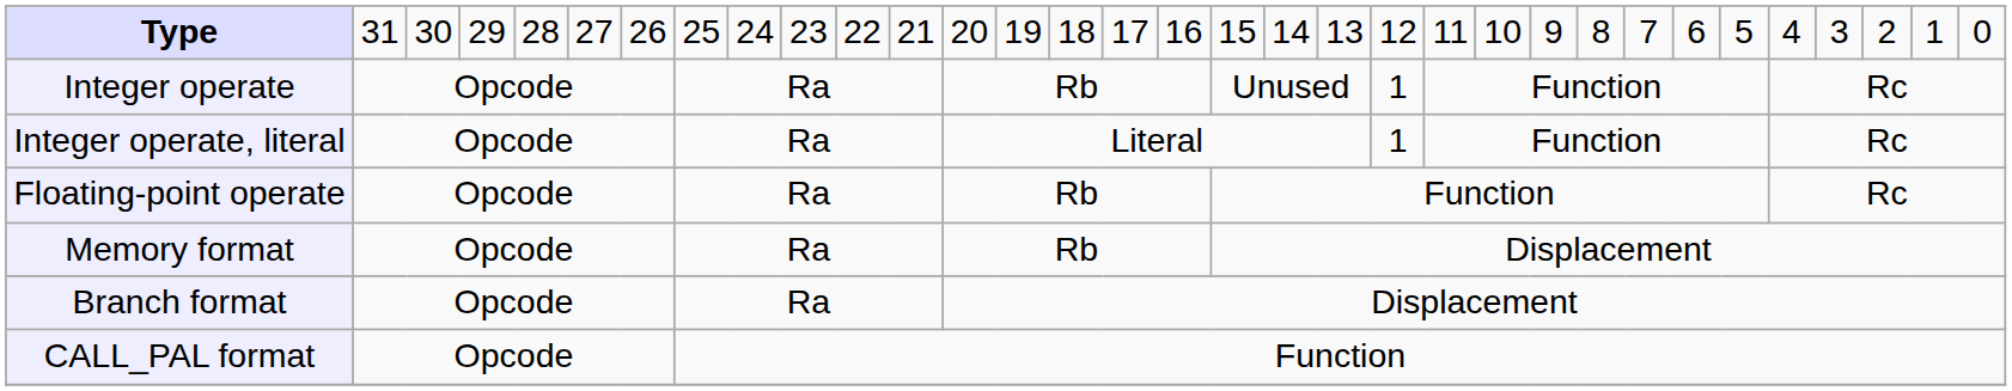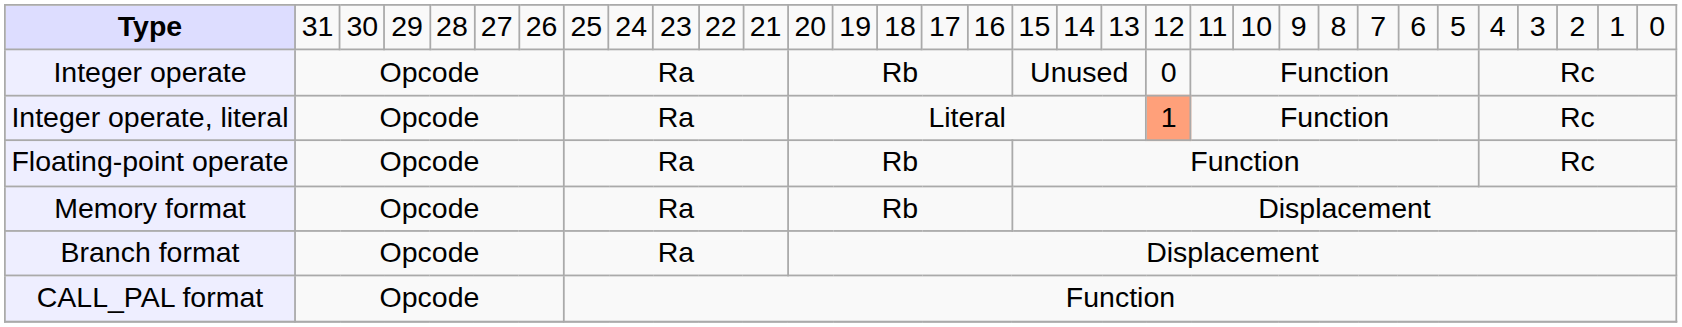 <table class="wikitable" style="text-align:center;">
 <tr>
 <td style="background-color:#DDDDFF"><strong>Type</strong></td>
 <td width="15px">31</td>
 <td width="15px">30</td>
 <td width="15px">29</td>
 <td width="15px">28</td>
 <td width="15px">27</td>
 <td width="15px">26</td>
 <td width="15px">25</td>
 <td width="15px">24</td>
 <td width="15px">23</td>
 <td width="15px">22</td>
 <td width="15px">21</td>
 <td width="15px">20</td>
 <td width="15px">19</td>
 <td width="15px">18</td>
 <td width="15px">17</td>
 <td width="15px">16</td>
 <td width="15px">15</td>
 <td width="15px">14</td>
 <td width="15px">13</td>
 <td width="15px">12</td>
 <td width="15px">11</td>
 <td width="15px">10</td>
 <td width="15px">9</td>
 <td width="15px">8</td>
 <td width="15px">7</td>
 <td width="15px">6</td>
 <td width="15px">5</td>
 <td width="15px">4</td>
 <td width="15px">3</td>
 <td width="15px">2</td>
 <td width="15px">1</td>
 <td width="15px">0</td>
 </tr>
 <tr>
 <td style="background-color:#EEEEFF">Integer operate</td>
 <td colspan="6">Opcode</td>
 <td colspan="5">Ra</td>
 <td colspan="5">Rb</td>
 <td colspan="3">Unused</td>
-<td colspan="1">1</td>
+<td colspan="1">0</td>
 <td colspan="7">Function</td>
 <td colspan="5">Rc</td>
 </tr>
 <tr>
 <td style="background-color:#EEEEFF">Integer operate, literal</td>
 <td colspan="6">Opcode</td>
 <td colspan="5">Ra</td>
 <td colspan="8">Literal</td>
-<td colspan="1">1</td>
+<td colspan="1" style="background: lightsalmon;">1</td>
 <td colspan="7">Function</td>
 <td colspan="5">Rc</td>
 </tr>
 <tr>
 <td style="background-color:#EEEEFF">Floating-point operate</td>
 <td colspan="6">Opcode</td>
 <td colspan="5">Ra</td>
 <td colspan="5">Rb</td>
 <td colspan="11">Function</td>
 <td colspan="5">Rc</td>
 </tr>
 <tr>
 <td style="background-color:#EEEEFF">Memory format</td>
 <td colspan="6">Opcode</td>
 <td colspan="5">Ra</td>
 <td colspan="5">Rb</td>
 <td colspan="16">Displacement</td>
 </tr>
 <tr>
 <td style="background-color:#EEEEFF">Branch format</td>
 <td colspan="6">Opcode</td>
 <td colspan="5">Ra</td>
 <td colspan="21">Displacement</td>
 </tr>
 <tr>
 <td style="background-color:#EEEEFF">CALL_PAL format</td>
 <td colspan="6">Opcode</td>
 <td colspan="26">Function</td>
 </tr>
 <tr>
 </tr>
 </table>
